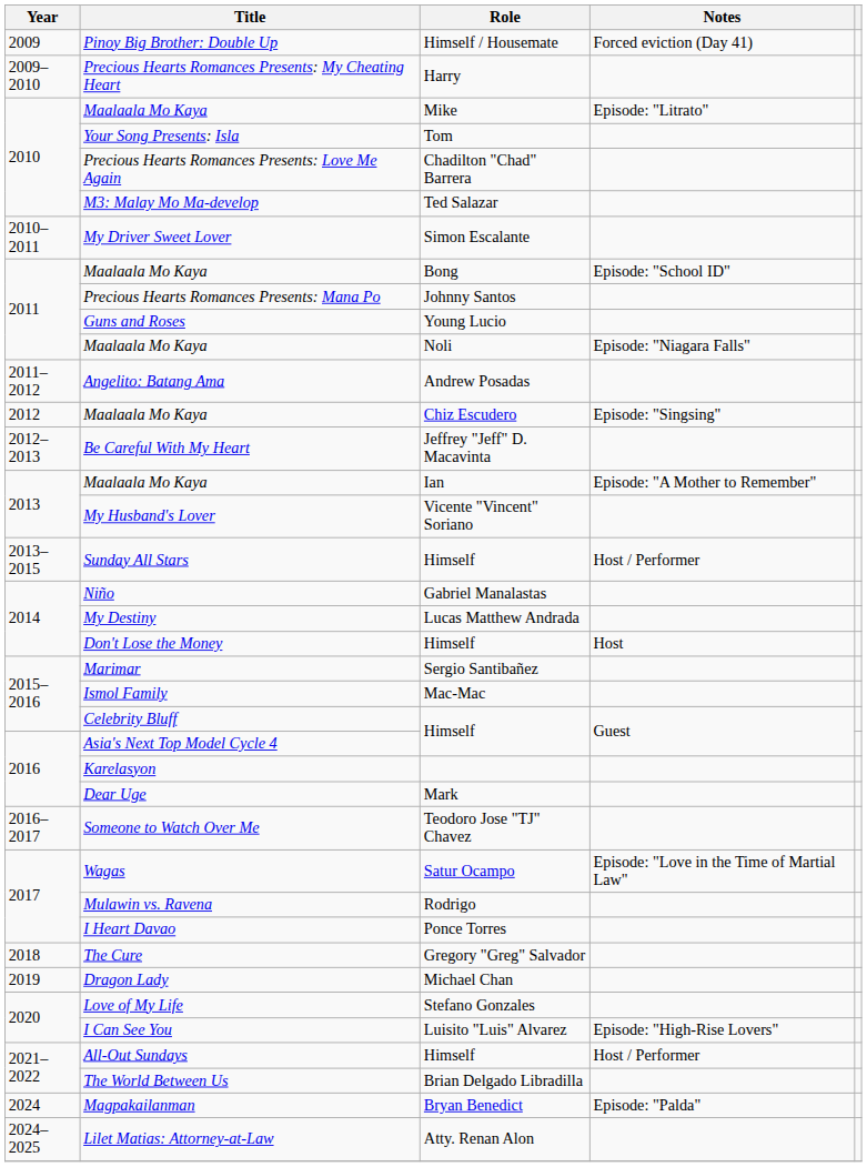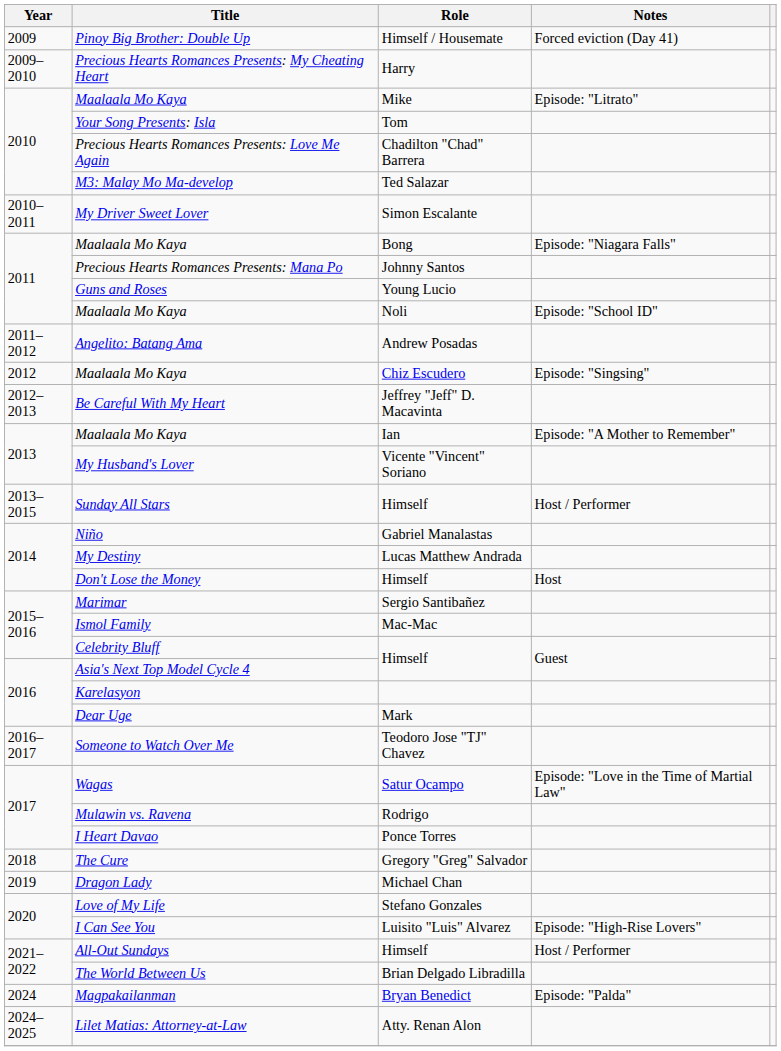 <table class="wikitable sortable" >
 <tr>
 <th>Year</th>
 <th>Title</th>
 <th>Role</th>
 <th class="unsortable">Notes </th>
 <th class="unsortable"> </th>
 </tr>
 <tr>
 <td>2009</td>
 <td><em><a href='#'>Pinoy Big Brother: Double Up</a></em></td>
 <td>Himself / Housemate</td>
 <td>Forced eviction (Day 41)</td>
 <td></td>
 </tr>
 <tr>
 <td>2009–2010</td>
 <td><em><a href='#'>Precious Hearts Romances Presents</a>:  <a href='#'>My Cheating Heart</a></em></td>
 <td>Harry</td>
 <td></td>
 <td></td>
 </tr>
 <tr>
 <td rowspan="4">2010</td>
 <td><em><a href='#'>Maalaala Mo Kaya</a></em></td>
 <td>Mike</td>
 <td>Episode: "Litrato"</td>
 <td></td>
 </tr>
 <tr>
 <td><em><a href='#'>Your Song Presents</a>: <a href='#'>Isla</a></em></td>
 <td>Tom</td>
 <td></td>
 <td></td>
 </tr>
 <tr>
 <td><em>Precious Hearts Romances Presents:  <a href='#'>Love Me Again</a></em></td>
 <td>Chadilton "Chad" Barrera</td>
 <td></td>
 <td></td>
 </tr>
 <tr>
 <td><em><a href='#'>M3: Malay Mo Ma-develop</a></em></td>
 <td>Ted Salazar</td>
 <td></td>
 <td></td>
 </tr>
 <tr>
 <td>2010–2011</td>
 <td><em><a href='#'>My Driver Sweet Lover</a></em></td>
 <td>Simon Escalante</td>
 <td></td>
 <td></td>
 </tr>
 <tr>
 <td rowspan="4">2011</td>
 <td><em>Maalaala Mo Kaya</em></td>
 <td>Bong</td>
-<td>Episode: "School ID"</td>
+<td>Episode: "Niagara Falls"</td>
 <td></td>
 </tr>
 <tr>
 <td><em>Precious Hearts Romances Presents: <a href='#'>Mana Po</a></em></td>
 <td>Johnny Santos</td>
 <td></td>
 <td></td>
 </tr>
 <tr>
 <td><em><a href='#'>Guns and Roses</a></em></td>
 <td>Young Lucio</td>
 <td></td>
 <td></td>
 </tr>
 <tr>
 <td><em>Maalaala Mo Kaya</em></td>
 <td>Noli</td>
-<td>Episode: "Niagara Falls"</td>
+<td>Episode: "School ID"</td>
 <td></td>
 </tr>
 <tr>
 <td>2011–2012</td>
 <td><em><a href='#'>Angelito: Batang Ama</a></em></td>
 <td>Andrew Posadas</td>
 <td></td>
 <td></td>
 </tr>
 <tr>
 <td>2012</td>
 <td><em>Maalaala Mo Kaya</em></td>
 <td><a href='#'>Chiz Escudero</a></td>
 <td>Episode: "Singsing"</td>
 <td></td>
 </tr>
 <tr>
 <td>2012–2013</td>
 <td><em><a href='#'>Be Careful With My Heart</a></em></td>
 <td>Jeffrey "Jeff" D. Macavinta</td>
 <td></td>
 <td></td>
 </tr>
 <tr>
 <td rowspan="2">2013</td>
 <td><em>Maalaala Mo Kaya</em></td>
 <td>Ian</td>
 <td>Episode: "A Mother to Remember"</td>
 <td></td>
 </tr>
 <tr>
 <td><em><a href='#'>My Husband's Lover</a></em></td>
 <td>Vicente "Vincent" Soriano</td>
 <td></td>
 <td></td>
 </tr>
 <tr>
 <td>2013–2015</td>
 <td><em><a href='#'>Sunday All Stars</a></em></td>
 <td>Himself</td>
 <td>Host / Performer</td>
 <td></td>
 </tr>
 <tr>
 <td rowspan="3">2014</td>
 <td><em><a href='#'>Niño</a></em></td>
 <td>Gabriel Manalastas</td>
 <td></td>
 <td></td>
 </tr>
 <tr>
 <td><em><a href='#'>My Destiny</a></em></td>
 <td>Lucas Matthew Andrada</td>
 <td></td>
 <td></td>
 </tr>
 <tr>
 <td><em><a href='#'>Don't Lose the Money</a></em></td>
 <td>Himself</td>
 <td>Host</td>
 <td></td>
 </tr>
 <tr>
 <td rowspan="3">2015–2016</td>
 <td><em><a href='#'>Marimar</a></em></td>
 <td>Sergio Santibañez</td>
 <td></td>
 <td></td>
 </tr>
 <tr>
 <td><em><a href='#'>Ismol Family</a></em></td>
 <td>Mac-Mac</td>
 <td></td>
 <td></td>
 </tr>
 <tr>
 <td><em><a href='#'>Celebrity Bluff</a></em></td>
 <td rowspan="2">Himself</td>
 <td rowspan="2">Guest</td>
 <td></td>
 </tr>
 <tr>
 <td rowspan="3">2016</td>
 <td><em><a href='#'>Asia's Next Top Model Cycle 4</a></em></td>
 <td></td>
 </tr>
 <tr>
 <td><em><a href='#'>Karelasyon</a></em></td>
 <td></td>
 <td></td>
 <td></td>
 </tr>
 <tr>
 <td><em><a href='#'>Dear Uge</a></em></td>
 <td>Mark</td>
 <td></td>
 <td></td>
 </tr>
 <tr>
 <td>2016–2017</td>
 <td><em><a href='#'>Someone to Watch Over Me</a></em></td>
 <td>Teodoro Jose "TJ" Chavez</td>
 <td></td>
 <td></td>
 </tr>
 <tr>
 <td rowspan="3">2017</td>
 <td><em><a href='#'>Wagas</a></em></td>
 <td><a href='#'>Satur Ocampo</a></td>
 <td>Episode: "Love in the Time of Martial Law"</td>
 <td></td>
 </tr>
 <tr>
 <td><em><a href='#'>Mulawin vs. Ravena</a></em></td>
 <td>Rodrigo</td>
 <td></td>
 <td></td>
 </tr>
 <tr>
 <td><em><a href='#'>I Heart Davao</a></em></td>
 <td>Ponce Torres</td>
 <td></td>
 <td></td>
 </tr>
 <tr>
 <td>2018</td>
 <td><em><a href='#'>The Cure</a></em></td>
 <td>Gregory "Greg" Salvador</td>
 <td></td>
 <td></td>
 </tr>
 <tr>
 <td>2019</td>
 <td><em><a href='#'>Dragon Lady</a></em></td>
 <td>Michael Chan</td>
 <td></td>
 <td></td>
 </tr>
 <tr>
 <td rowspan="2">2020</td>
 <td><em><a href='#'>Love of My Life</a></em></td>
 <td>Stefano Gonzales</td>
 <td></td>
 <td></td>
 </tr>
 <tr>
 <td><em><a href='#'>I Can See You</a></em></td>
 <td>Luisito "Luis" Alvarez</td>
 <td>Episode: "High-Rise Lovers"</td>
 <td></td>
 </tr>
 <tr>
 <td rowspan="2">2021–2022</td>
 <td><em><a href='#'>All-Out Sundays</a></em></td>
 <td>Himself</td>
 <td>Host / Performer</td>
 <td></td>
 </tr>
 <tr>
 <td><em><a href='#'>The World Between Us</a></em></td>
 <td>Brian Delgado Libradilla</td>
 <td></td>
 <td></td>
 </tr>
 <tr>
 <td>2024</td>
 <td><em><a href='#'>Magpakailanman</a></em></td>
 <td><a href='#'>Bryan Benedict</a></td>
 <td>Episode: "Palda"</td>
 <td></td>
 </tr>
 <tr>
 <td>2024–2025</td>
 <td><em><a href='#'>Lilet Matias: Attorney-at-Law</a></em></td>
 <td>Atty. Renan Alon</td>
 <td></td>
 <td></td>
 </tr>
 <tr>
 </tr>
 </table>
